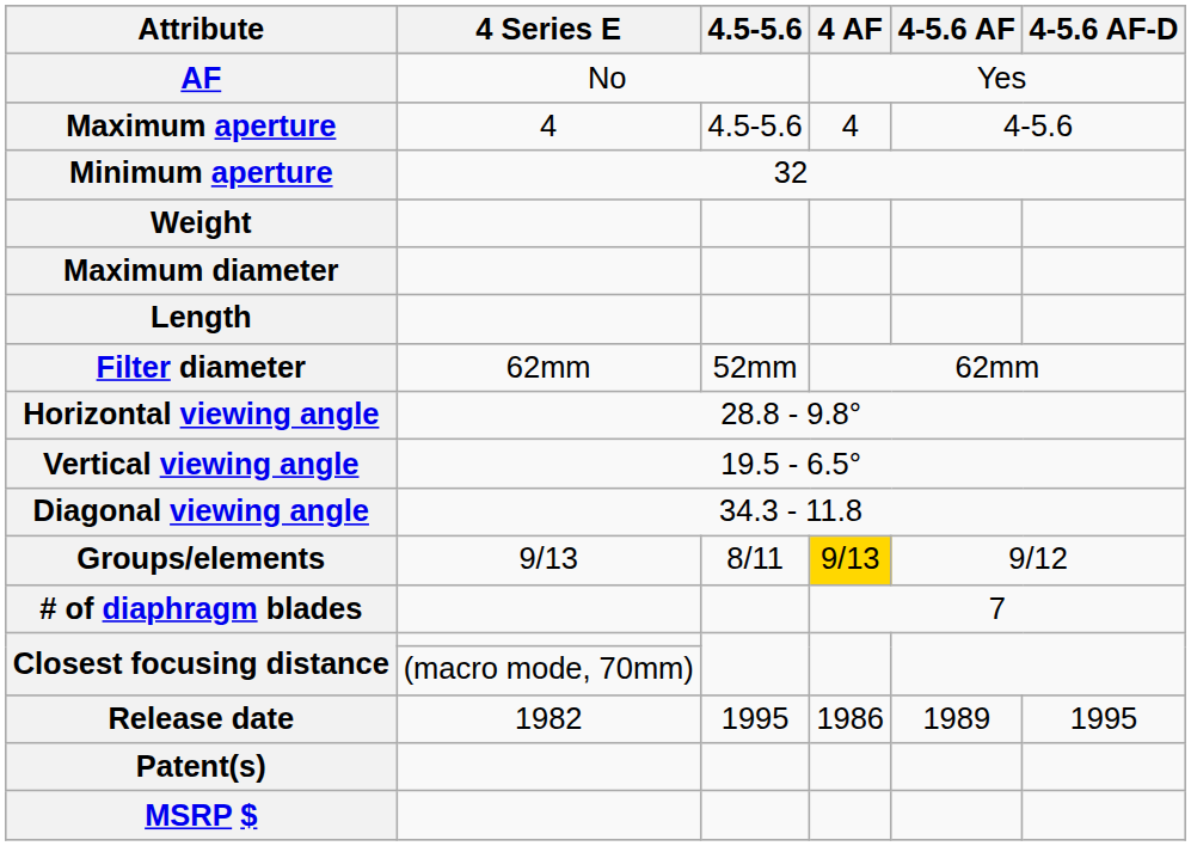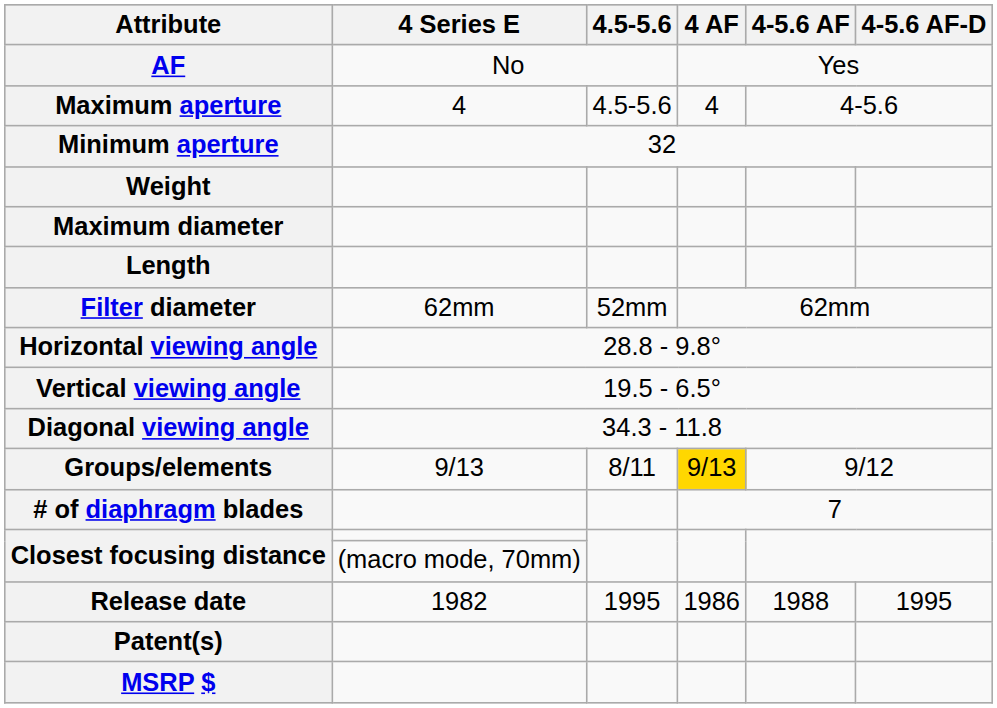 <table class="wikitable" style="text-align:center;">
 <tr bgcolor="#CCCCCC">
 <th>Attribute</th>
 <th>4 Series E</th>
 <th>4.5-5.6</th>
 <th>4 AF</th>
 <th>4-5.6 AF</th>
 <th>4-5.6 AF-D</th>
 </tr>
 <tr>
 <th bgcolor="#CCCCFF"><a href='#'>AF</a></th>
 <td colspan="2"> No</td>
 <td colspan="3"> Yes</td>
 </tr>
 <tr>
 <th bgcolor="#CCCCFF">Maximum <a href='#'>aperture</a></th>
 <td colspan="1">4</td>
 <td colspan="1">4.5-5.6</td>
 <td colspan="1">4</td>
 <td colspan="2">4-5.6</td>
 </tr>
 <tr>
 <th bgcolor="#CCCCFF">Minimum <a href='#'>aperture</a></th>
 <td colspan="5">32</td>
 </tr>
 <tr>
 <th bgcolor="#CCCCFF">Weight</th>
 <td></td>
 <td></td>
 <td></td>
 <td></td>
 <td></td>
 </tr>
 <tr>
 <th bgcolor="#CCCCFF">Maximum diameter</th>
 <td></td>
 <td></td>
 <td></td>
 <td></td>
 <td></td>
 </tr>
 <tr>
 <th bgcolor="#CCCCFF">Length</th>
 <td></td>
 <td></td>
 <td></td>
 <td></td>
 <td></td>
 </tr>
 <tr>
 <th bgcolor="#CCCCFF"><a href='#'>Filter</a> diameter</th>
 <td>62mm</td>
 <td>52mm</td>
 <td colspan="3">62mm</td>
 </tr>
 <tr>
 <th bgcolor="#CCCCFF">Horizontal <a href='#'>viewing angle</a></th>
 <td colspan="5">28.8 - 9.8°</td>
 </tr>
 <tr>
 <th bgcolor="#CCCCFF">Vertical <a href='#'>viewing angle</a></th>
 <td colspan="5">19.5 - 6.5°</td>
 </tr>
 <tr>
 <th bgcolor="#CCCCFF">Diagonal <a href='#'>viewing angle</a></th>
 <td colspan="5">34.3 - 11.8</td>
 </tr>
 <tr>
 <th bgcolor="#CCCCFF">Groups/elements</th>
 <td>9/13</td>
 <td>8/11</td>
 <td style="background: gold;">9/13</td>
 <td colspan="2">9/12</td>
 </tr>
 <tr>
 <th bgcolor="#CCCCFF"># of <a href='#'>diaphragm</a> blades</th>
 <td></td>
 <td></td>
 <td align="center" colspan="3">7</td>
 </tr>
 <tr>
 <th bgcolor="#CCCCFF" rowspan=2>Closest focusing distance</th>
 <td></td>
 <td rowspan=2></td>
 <td rowspan=2></td>
 <td rowspan=2 colspan="2"></td>
 </tr>
 <tr>
 <td>(macro mode, 70mm)<br></td>
 </tr>
 <tr>
 <th bgcolor="#CCCCFF">Release date</th>
 <td>1982</td>
 <td>1995</td>
 <td>1986</td>
-<td>1989</td>
+<td>1988</td>
 <td>1995</td>
 </tr>
 <tr>
 <th bgcolor="#CCCCFF">Patent(s)</th>
 <td></td>
 <td></td>
 <td></td>
 <td></td>
 <td></td>
 </tr>
 <tr>
 <th bgcolor="#CCCCFF"><a href='#'>MSRP</a> <a href='#'>$</a></th>
 <td></td>
 <td></td>
 <td></td>
 <td></td>
 <td></td>
 </tr>
 </table>
